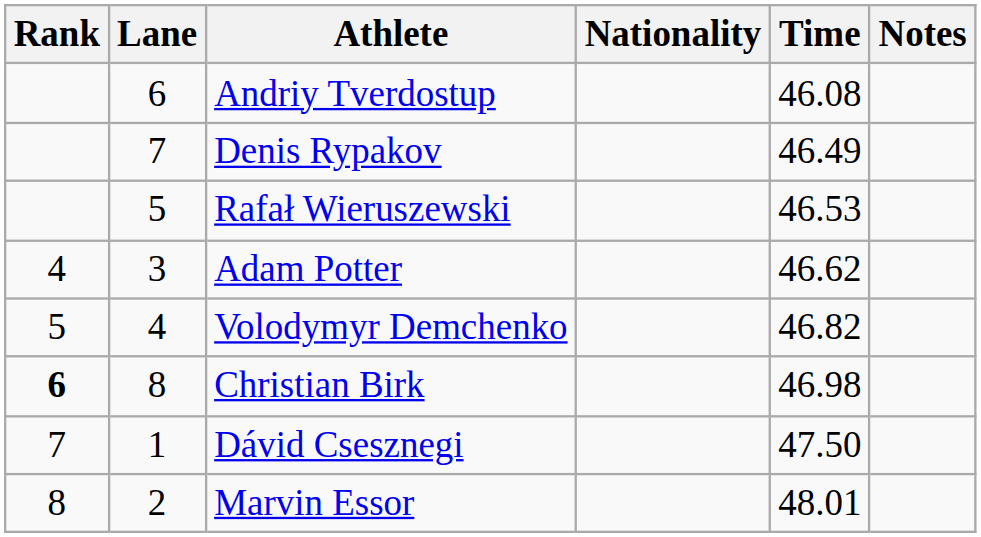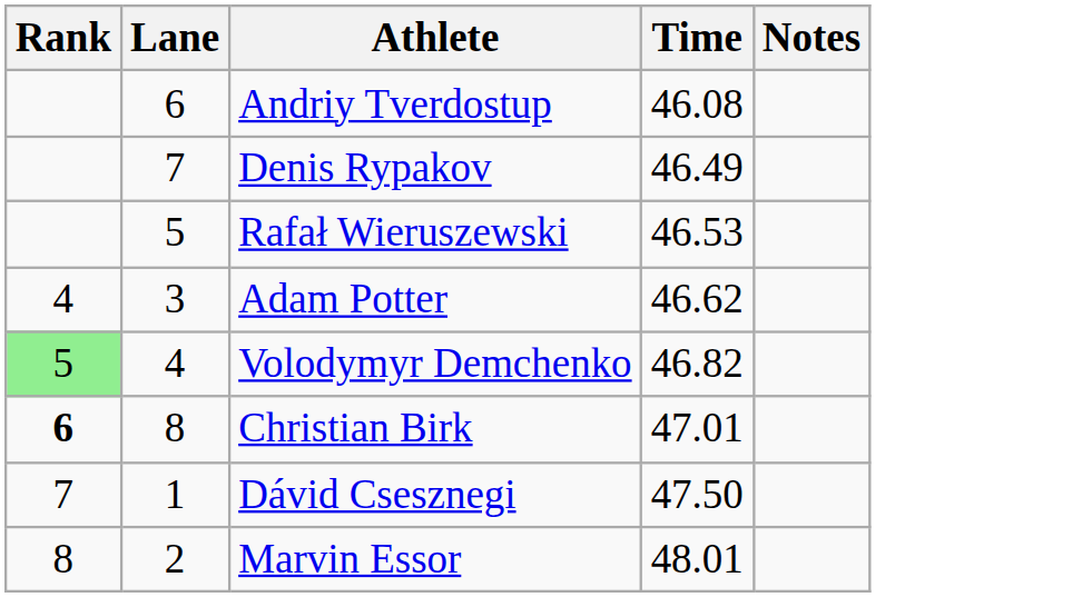 <table class="wikitable sortable" style="text-align:center">
 <tr>
 <th>Rank</th>
 <th>Lane</th>
 <th>Athlete</th>
-<th>Nationality</th>
 <th>Time</th>
 <th>Notes</th>
 </tr>
 <tr>
 <td></td>
 <td>6</td>
 <td align=left><a href='#'>Andriy Tverdostup</a></td>
-<td align=left></td>
 <td>46.08</td>
 <td></td>
 </tr>
 <tr>
 <td></td>
 <td>7</td>
 <td align=left><a href='#'>Denis Rypakov</a></td>
-<td align=left></td>
 <td>46.49</td>
 <td></td>
 </tr>
 <tr>
 <td></td>
 <td>5</td>
 <td align=left><a href='#'>Rafał Wieruszewski</a></td>
-<td align=left></td>
 <td>46.53</td>
 <td></td>
 </tr>
 <tr>
 <td>4</td>
 <td>3</td>
 <td align=left><a href='#'>Adam Potter</a></td>
-<td align=left></td>
 <td>46.62</td>
 <td></td>
 </tr>
 <tr>
-<td>5</td>
+<td style="background: lightgreen;">5</td>
 <td>4</td>
 <td align=left><a href='#'>Volodymyr Demchenko</a></td>
-<td align=left></td>
 <td>46.82</td>
 <td></td>
 </tr>
 <tr>
 <td><strong>6</strong></td>
 <td>8</td>
 <td align=left><a href='#'>Christian Birk</a></td>
-<td align=left></td>
-<td>46.98</td>
+<td>47.01</td>
 <td></td>
 </tr>
 <tr>
 <td>7</td>
 <td>1</td>
 <td align=left><a href='#'>Dávid Csesznegi</a></td>
-<td align=left></td>
 <td>47.50</td>
 <td></td>
 </tr>
 <tr>
 <td>8</td>
 <td>2</td>
 <td align=left><a href='#'>Marvin Essor</a></td>
-<td align=left></td>
 <td>48.01</td>
 <td></td>
 </tr>
 </table>
